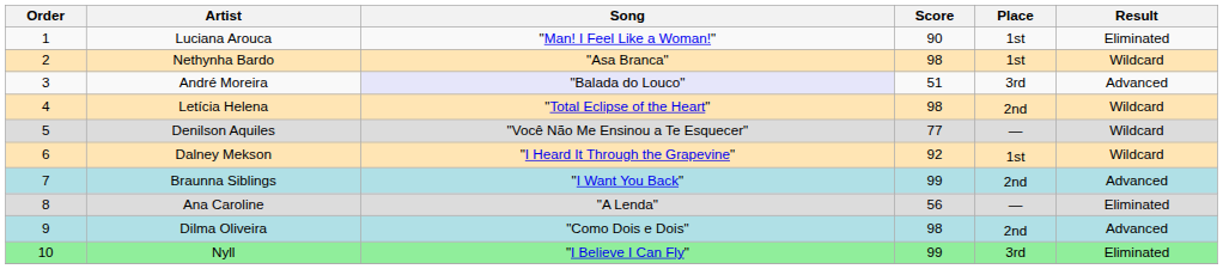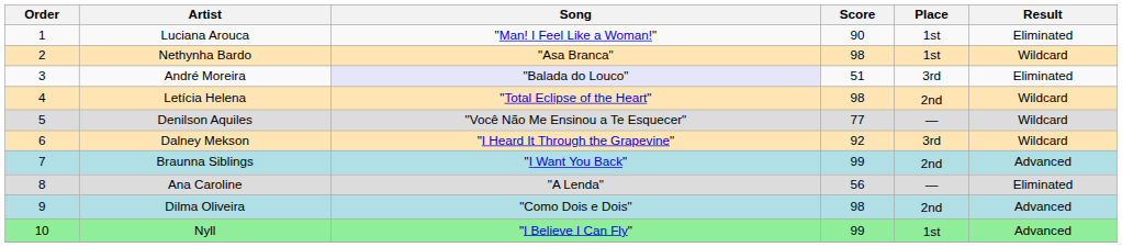 <table class="wikitable" style="text-align:center; width:70%;">
 <tr>
 <th scope="col" width="05%">Order</th>
 <th scope="col" width="17%">Artist</th>
 <th scope="col" width="33%">Song</th>
 <th scope="col" width="05%">Score</th>
 <th scope="col" width="05%">Place</th>
 <th scope="col" width="10%">Result</th>
 </tr>
 <tr>
 <td>1</td>
 <td>Luciana Arouca</td>
 <td>"<a href='#'>Man! I Feel Like a Woman!</a>"</td>
 <td>90</td>
 <td>1st</td>
 <td>Eliminated</td>
 </tr>
 <tr bgcolor=FFE5B4>
 <td>2</td>
 <td>Nethynha Bardo</td>
 <td>"Asa Branca"</td>
 <td>98</td>
 <td>1st</td>
 <td>Wildcard</td>
 </tr>
 <tr>
 <td>3</td>
 <td>André Moreira</td>
 <td style="background: lavender;">"Balada do Louco"</td>
 <td>51</td>
 <td>3rd</td>
-<td>Advanced</td>
+<td>Eliminated</td>
 </tr>
 <tr bgcolor=FFE5B4>
 <td>4</td>
 <td>Letícia Helena</td>
 <td>"<a href='#'>Total Eclipse of the Heart</a>"</td>
 <td>98</td>
 <td>2nd<sup></sup></td>
 <td>Wildcard</td>
 </tr>
 <tr bgcolor=DCDCDC>
 <td>5</td>
 <td>Denilson Aquiles</td>
 <td>"Você Não Me Ensinou a Te Esquecer"</td>
 <td>77</td>
 <td>—</td>
 <td>Wildcard</td>
 </tr>
 <tr bgcolor=FFE5B4>
 <td>6</td>
 <td>Dalney Mekson</td>
 <td>"<a href='#'>I Heard It Through the Grapevine</a>"</td>
 <td>92</td>
-<td>1st<sup></sup></td>
+<td>3rd</td>
 <td>Wildcard</td>
 </tr>
 <tr bgcolor=B0E0E6>
 <td>7</td>
 <td>Braunna Siblings</td>
 <td>"<a href='#'>I Want You Back</a>"</td>
 <td>99</td>
 <td>2nd<sup></sup></td>
 <td>Advanced</td>
 </tr>
 <tr bgcolor=DCDCDC>
 <td>8</td>
 <td>Ana Caroline</td>
 <td>"A Lenda"</td>
 <td>56</td>
 <td>—</td>
 <td>Eliminated</td>
 </tr>
 <tr bgcolor=B0E0E6>
 <td>9</td>
 <td>Dilma Oliveira</td>
 <td>"Como Dois e Dois"</td>
 <td>98</td>
 <td>2nd<sup></sup></td>
 <td>Advanced</td>
 </tr>
 <tr bgcolor=90EE9B>
 <td>10</td>
 <td>Nyll</td>
 <td>"<a href='#'>I Believe I Can Fly</a>"</td>
 <td>99</td>
-<td>3rd</td>
-<td>Eliminated</td>
+<td>1st<sup></sup></td>
+<td>Advanced</td>
 </tr>
 <tr>
 </tr>
 </table>
